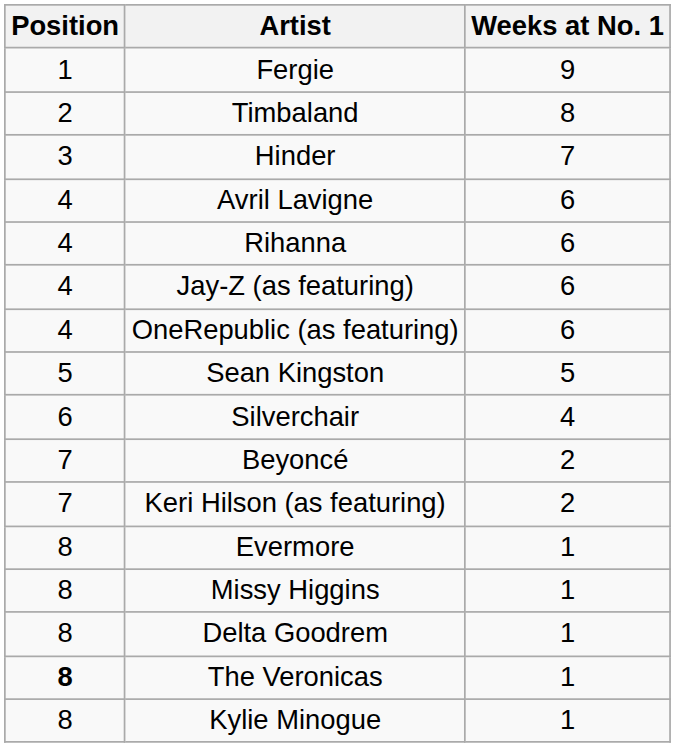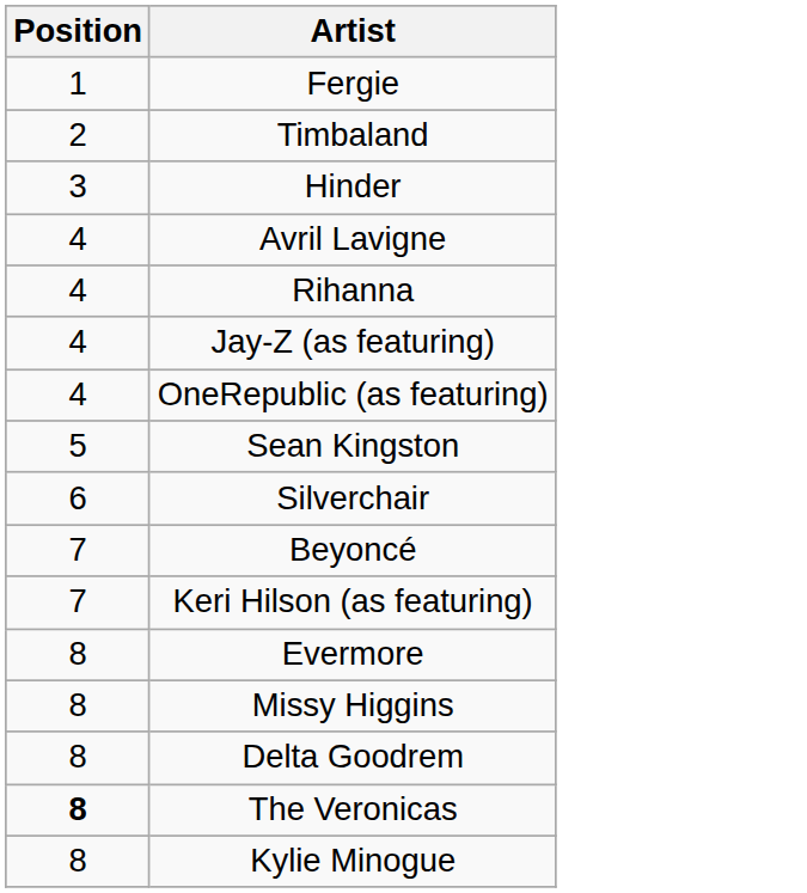 <table class="wikitable">
 <tr>
 <th style="text-align: center;">Position</th>
 <th style="text-align: center;">Artist</th>
-<th style="text-align: center;">Weeks at No. 1</th>
 </tr>
 <tr>
 <td style="text-align: center;">1</td>
 <td style="text-align: center;">Fergie</td>
-<td style="text-align: center;">9</td>
 </tr>
 <tr>
 <td style="text-align: center;">2</td>
 <td style="text-align: center;">Timbaland</td>
-<td style="text-align: center;">8</td>
 </tr>
 <tr>
 <td style="text-align: center;">3</td>
 <td style="text-align: center;">Hinder</td>
-<td style="text-align: center;">7</td>
 </tr>
 <tr>
 <td style="text-align: center;">4</td>
 <td style="text-align: center;">Avril Lavigne</td>
-<td style="text-align: center;">6</td>
 </tr>
 <tr>
 <td style="text-align: center;">4</td>
 <td style="text-align: center;">Rihanna</td>
-<td style="text-align: center;">6</td>
 </tr>
 <tr>
 <td style="text-align: center;">4</td>
 <td style="text-align: center;">Jay-Z (as featuring)</td>
-<td style="text-align: center;">6</td>
 </tr>
 <tr>
 <td style="text-align: center;">4</td>
 <td style="text-align: center;">OneRepublic (as featuring)</td>
-<td style="text-align: center;">6</td>
 </tr>
 <tr>
 <td style="text-align: center;">5</td>
 <td style="text-align: center;">Sean Kingston</td>
-<td style="text-align: center;">5</td>
 </tr>
 <tr>
 <td style="text-align: center;">6</td>
 <td style="text-align: center;">Silverchair</td>
-<td style="text-align: center;">4</td>
 </tr>
 <tr>
 <td style="text-align: center;">7</td>
 <td style="text-align: center;">Beyoncé</td>
-<td style="text-align: center;">2</td>
 </tr>
 <tr>
 <td style="text-align: center;">7</td>
 <td style="text-align: center;">Keri Hilson (as featuring)</td>
-<td style="text-align: center;">2</td>
 </tr>
 <tr>
 <td style="text-align: center;">8</td>
 <td style="text-align: center;">Evermore</td>
-<td style="text-align: center;">1</td>
 </tr>
 <tr>
 <td style="text-align: center;">8</td>
 <td style="text-align: center;">Missy Higgins</td>
-<td style="text-align: center;">1</td>
 </tr>
 <tr>
 <td style="text-align: center;">8</td>
 <td style="text-align: center;">Delta Goodrem</td>
-<td style="text-align: center;">1</td>
 </tr>
 <tr>
 <td style="text-align: center;"><strong>8</strong></td>
 <td style="text-align: center;">The Veronicas</td>
-<td style="text-align: center;">1</td>
 </tr>
 <tr>
 <td style="text-align: center;">8</td>
 <td style="text-align: center;">Kylie Minogue</td>
-<td style="text-align: center;">1</td>
 </tr>
 </table>
